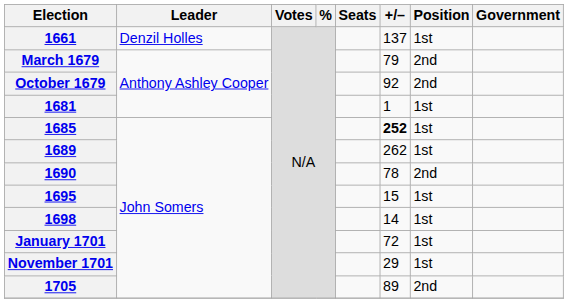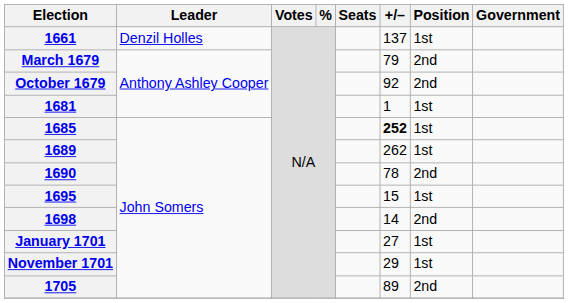 <table class=wikitable style="text-align:">
 <tr>
 <th>Election</th>
 <th>Leader</th>
 <th>Votes</th>
 <th>%</th>
 <th>Seats</th>
 <th>+/–</th>
 <th>Position</th>
 <th>Government</th>
 </tr>
 <tr>
 <th><a href='#'>1661</a></th>
 <td><a href='#'>Denzil Holles</a></td>
 <td colspan=2 rowspan=12 bgcolor=#DDDDDD style="text-align:center;">N/A</td>
 <td></td>
 <td>137</td>
 <td> 1st</td>
 <td></td>
 </tr>
 <tr>
 <th><a href='#'>March 1679</a></th>
 <td rowspan="3"><a href='#'>Anthony Ashley Cooper</a></td>
 <td></td>
 <td> 79</td>
 <td> 2nd</td>
 <td></td>
 </tr>
 <tr>
 <th><a href='#'>October 1679</a></th>
 <td></td>
 <td> 92</td>
 <td> 2nd</td>
 <td></td>
 </tr>
 <tr>
 <th><a href='#'>1681</a></th>
 <td></td>
 <td> 1</td>
 <td> 1st</td>
 <td></td>
 </tr>
 <tr>
 <th><a href='#'>1685</a></th>
 <td rowspan="8"><a href='#'>John Somers</a></td>
 <td></td>
 <td><strong> 252</strong></td>
 <td> 1st</td>
 <td></td>
 </tr>
 <tr>
 <th><a href='#'>1689</a></th>
 <td></td>
 <td> 262</td>
 <td> 1st</td>
 <td></td>
 </tr>
 <tr>
 <th><a href='#'>1690</a></th>
 <td></td>
 <td> 78</td>
 <td> 2nd</td>
 <td></td>
 </tr>
 <tr>
 <th><a href='#'>1695</a></th>
 <td></td>
 <td> 15</td>
 <td> 1st</td>
 <td></td>
 </tr>
 <tr>
 <th><a href='#'>1698</a></th>
 <td></td>
 <td> 14</td>
-<td> 1st</td>
+<td> 2nd</td>
 <td></td>
 </tr>
 <tr>
 <th><a href='#'>January 1701</a></th>
 <td></td>
-<td> 72</td>
+<td> 27</td>
 <td> 1st</td>
 <td></td>
 </tr>
 <tr>
 <th><a href='#'>November 1701</a></th>
 <td></td>
 <td> 29</td>
 <td> 1st</td>
 <td></td>
 </tr>
 <tr>
 <th><a href='#'>1705</a></th>
 <td></td>
 <td> 89</td>
 <td> 2nd</td>
 <td></td>
 </tr>
 <tr>
 </tr>
 </table>
